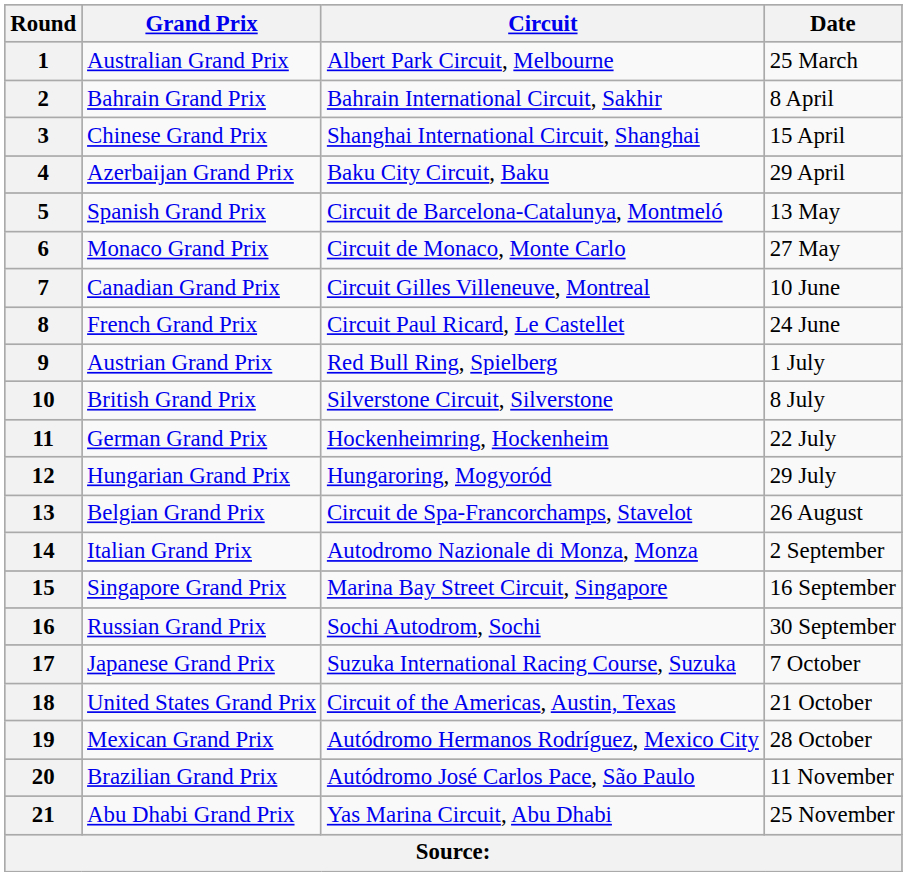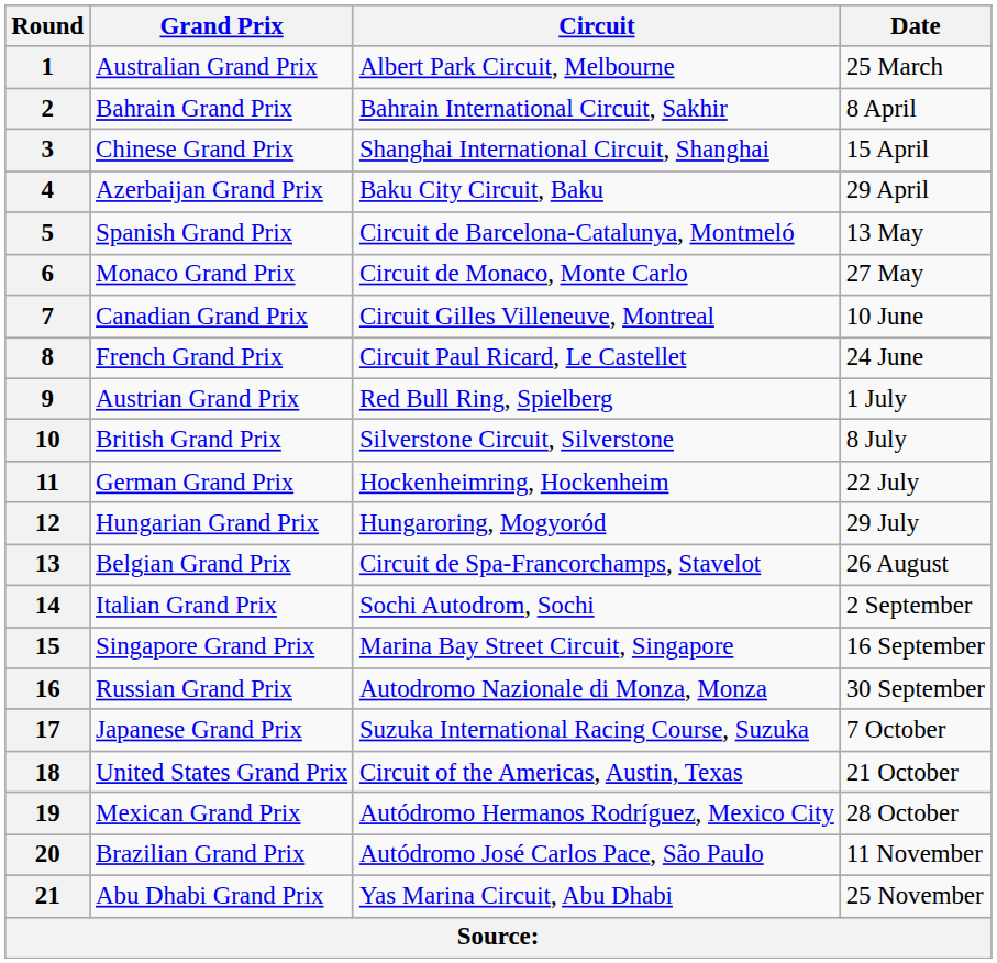 <table class="wikitable" style="font-size: 85%;">
 <tr>
 <th data-sort-type=number>Round</th>
 <th><a href='#'>Grand Prix</a></th>
 <th><a href='#'>Circuit</a></th>
 <th>Date</th>
 </tr>
 <tr>
 <th>1</th>
 <td><a href='#'>Australian Grand Prix</a></td>
 <td data-sort-value="Me"> <a href='#'>Albert Park Circuit</a>, <a href='#'>Melbourne</a></td>
 <td>25 March</td>
 </tr>
 <tr>
 <th>2</th>
 <td><a href='#'>Bahrain Grand Prix</a></td>
 <td data-sort-value="Bah"> <a href='#'>Bahrain International Circuit</a>, <a href='#'>Sakhir</a></td>
 <td>8 April</td>
 </tr>
 <tr>
 <th>3</th>
 <td><a href='#'>Chinese Grand Prix</a></td>
 <td data-sort-value="Sh"> <a href='#'>Shanghai International Circuit</a>, <a href='#'>Shanghai</a></td>
 <td>15 April</td>
 </tr>
 <tr>
 <th>4</th>
 <td><a href='#'>Azerbaijan Grand Prix</a></td>
 <td data-sort-value="Bak"> <a href='#'>Baku City Circuit</a>, <a href='#'>Baku</a></td>
 <td>29 April</td>
 </tr>
 <tr>
 <th>5</th>
 <td><a href='#'>Spanish Grand Prix</a></td>
 <td data-sort-value="Bar"> <a href='#'>Circuit de Barcelona-Catalunya</a>, <a href='#'>Montmeló</a></td>
 <td>13 May</td>
 </tr>
 <tr>
 <th>6</th>
 <td><a href='#'>Monaco Grand Prix</a></td>
 <td data-sort-value="Mona"> <a href='#'>Circuit de Monaco</a>, <a href='#'>Monte Carlo</a></td>
 <td>27 May</td>
 </tr>
 <tr>
 <th>7</th>
 <td><a href='#'>Canadian Grand Prix</a></td>
 <td data-sort-value="G"> <a href='#'>Circuit Gilles Villeneuve</a>, <a href='#'>Montreal</a></td>
 <td>10 June</td>
 </tr>
 <tr>
 <th>8</th>
 <td><a href='#'>French Grand Prix</a></td>
 <td data-sort-value="P"> <a href='#'>Circuit Paul Ricard</a>, <a href='#'>Le Castellet</a></td>
 <td>24 June</td>
 </tr>
 <tr>
 <th>9</th>
 <td><a href='#'>Austrian Grand Prix</a></td>
 <td data-sort-value="R"> <a href='#'>Red Bull Ring</a>, <a href='#'>Spielberg</a></td>
 <td>1 July</td>
 </tr>
 <tr>
 <th>10</th>
 <td><a href='#'>British Grand Prix</a></td>
 <td data-sort-value="Si"> <a href='#'>Silverstone Circuit</a>, <a href='#'>Silverstone</a></td>
 <td>8 July</td>
 </tr>
 <tr>
 <th>11</th>
 <td><a href='#'>German Grand Prix</a></td>
 <td data-sort-value="Ho"> <a href='#'>Hockenheimring</a>, <a href='#'>Hockenheim</a></td>
 <td>22 July</td>
 </tr>
 <tr>
 <th>12</th>
 <td><a href='#'>Hungarian Grand Prix</a></td>
 <td data-sort-value="Hu"> <a href='#'>Hungaroring</a>, <a href='#'>Mogyoród</a></td>
 <td>29 July</td>
 </tr>
 <tr>
 <th>13</th>
 <td><a href='#'>Belgian Grand Prix</a></td>
 <td data-sort-value="Sp"> <a href='#'>Circuit de Spa-Francorchamps</a>, <a href='#'>Stavelot</a></td>
 <td>26 August</td>
 </tr>
 <tr>
 <th>14</th>
 <td><a href='#'>Italian Grand Prix</a></td>
-<td data-sort-value="Monz"> <a href='#'>Autodromo Nazionale di Monza</a>, <a href='#'>Monza</a></td>
+<td data-sort-value="So"> <a href='#'>Sochi Autodrom</a>, <a href='#'>Sochi</a></td>
 <td>2 September</td>
 </tr>
 <tr>
 <th>15</th>
 <td><a href='#'>Singapore Grand Prix</a></td>
 <td data-sort-value="Ma"> <a href='#'>Marina Bay Street Circuit</a>, <a href='#'>Singapore</a></td>
 <td>16 September</td>
 </tr>
 <tr>
 <th>16</th>
 <td><a href='#'>Russian Grand Prix</a></td>
-<td data-sort-value="So"> <a href='#'>Sochi Autodrom</a>, <a href='#'>Sochi</a></td>
+<td data-sort-value="Monz"> <a href='#'>Autodromo Nazionale di Monza</a>, <a href='#'>Monza</a></td>
 <td nowrap>30 September</td>
 </tr>
 <tr>
 <th>17</th>
 <td><a href='#'>Japanese Grand Prix</a></td>
 <td data-sort-value="Su"> <a href='#'>Suzuka International Racing Course</a>, <a href='#'>Suzuka</a></td>
 <td>7 October</td>
 </tr>
 <tr>
 <th>18</th>
 <td nowrap><a href='#'>United States Grand Prix</a></td>
 <td data-sort-value="A"> <a href='#'>Circuit of the Americas</a>, <a href='#'>Austin, Texas</a></td>
 <td>21 October</td>
 </tr>
 <tr>
 <th>19</th>
 <td><a href='#'>Mexican Grand Prix</a></td>
 <td nowrap data-sort-value="He"> <a href='#'>Autódromo Hermanos Rodríguez</a>, <a href='#'>Mexico City</a></td>
 <td>28 October</td>
 </tr>
 <tr>
 <th>20</th>
 <td><a href='#'>Brazilian Grand Prix</a></td>
 <td data-sort-value="J"> <a href='#'>Autódromo José Carlos Pace</a>, <a href='#'>São Paulo</a></td>
 <td>11 November</td>
 </tr>
 <tr>
 <th>21</th>
 <td><a href='#'>Abu Dhabi Grand Prix</a></td>
 <td data-sort-value="Y"> <a href='#'>Yas Marina Circuit</a>, <a href='#'>Abu Dhabi</a></td>
 <td>25 November</td>
 </tr>
 <tr>
 <th colspan="4" text-align:"center">Source:</th>
 </tr>
 </table>
